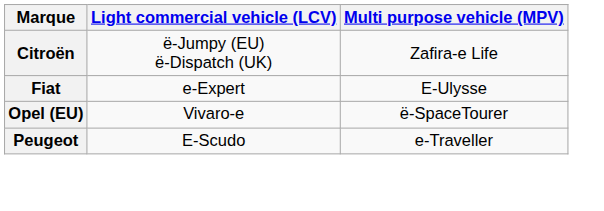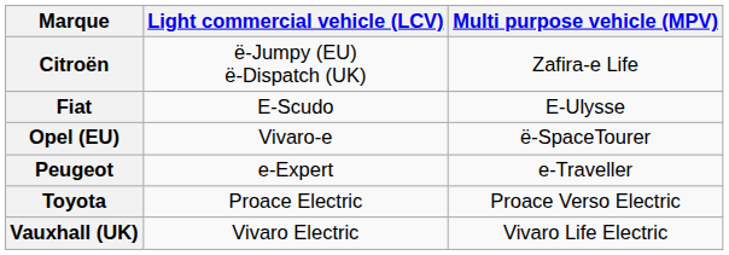 <table class="wikitable sortable" style="font-size:100%;text-align:center;">
 <tr>
 <th>Marque</th>
 <th><a href='#'>Light commercial vehicle (LCV)</a></th>
 <th><a href='#'>Multi purpose vehicle (MPV)</a></th>
 </tr>
 <tr>
 <th>Citroën</th>
 <td>ë-Jumpy (EU)<br>ë-Dispatch (UK)</td>
 <td>Zafira-e Life</td>
 </tr>
 <tr>
 <th>Fiat</th>
-<td>e-Expert</td>
+<td>E-Scudo</td>
 <td>E-Ulysse</td>
 </tr>
 <tr>
 <th>Opel (EU)</th>
 <td>Vivaro-e</td>
 <td>ë-SpaceTourer</td>
 </tr>
 <tr>
 <th>Peugeot</th>
-<td>E-Scudo</td>
+<td>e-Expert</td>
 <td>e-Traveller</td>
 </tr>
+<tr>
+<th>Toyota</th>
+<td>Proace Electric</td>
+<td>Proace Verso Electric</td>
+</tr>
+<tr>
+<th>Vauxhall (UK)</th>
+<td>Vivaro Electric</td>
+<td>Vivaro Life Electric</td>
+</tr>
 </table>
